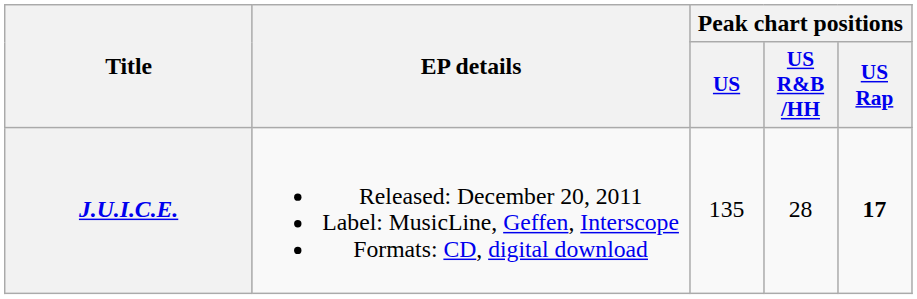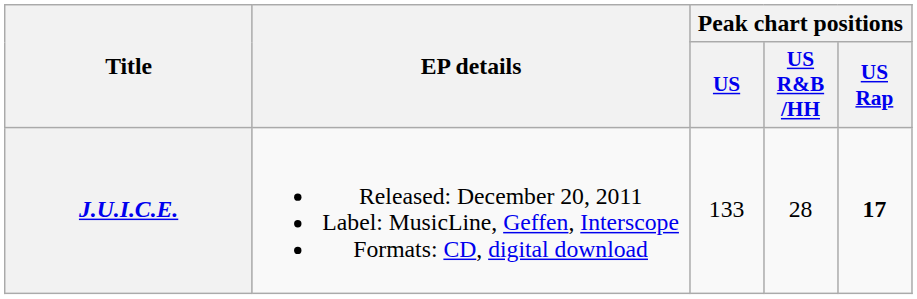 <table class="wikitable plainrowheaders" style="text-align:center;">
 <tr>
 <th scope="col" rowspan="2" style="width:10em;">Title</th>
 <th scope="col" rowspan="2" style="width:18em;">EP details</th>
 <th scope="col" colspan="3">Peak chart positions</th>
 </tr>
 <tr>
 <th scope="col" style="width:3em;font-size:90%;"><a href='#'>US</a><br></th>
 <th scope="col" style="width:3em;font-size:90%;"><a href='#'>US<br>R&B<br>/HH</a><br></th>
 <th scope="col" style="width:3em;font-size:90%;"><a href='#'>US<br>Rap</a><br></th>
 </tr>
 <tr>
 <th scope="row"><em><a href='#'>J.U.I.C.E.</a></em></th>
 <td><br><ul><li>Released: December 20, 2011</li><li>Label: MusicLine, <a href='#'>Geffen</a>, <a href='#'>Interscope</a></li><li>Formats: <a href='#'>CD</a>, <a href='#'>digital download</a></li></ul></td>
-<td>135</td>
+<td>133</td>
 <td>28</td>
 <td><strong>17</strong></td>
 </tr>
 </table>
